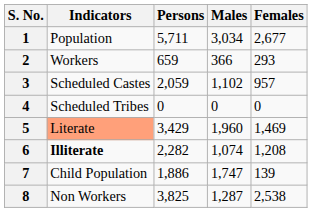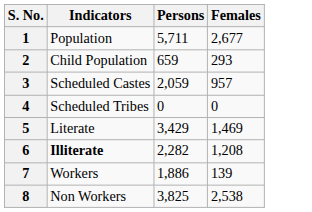 <table class="wikitable">
 <tr>
 <th>S. No.</th>
 <th>Indicators</th>
 <th>Persons</th>
-<th>Males</th>
 <th>Females</th>
 </tr>
 <tr>
 <th><strong>1</strong></th>
 <td>Population</td>
 <td>5,711</td>
-<td>3,034</td>
 <td>2,677</td>
 </tr>
 <tr>
 <th><strong>2</strong></th>
-<td>Workers</td>
+<td>Child Population</td>
 <td>659</td>
-<td>366</td>
 <td>293</td>
 </tr>
 <tr>
 <th><strong>3</strong></th>
 <td>Scheduled Castes</td>
 <td>2,059</td>
-<td>1,102</td>
 <td>957</td>
 </tr>
 <tr>
 <th><strong>4</strong></th>
 <td>Scheduled Tribes</td>
 <td>0</td>
 <td>0</td>
-<td>0</td>
 </tr>
 <tr>
 <th><strong>5</strong></th>
-<td style="background: lightsalmon;">Literate</td>
+<td>Literate</td>
 <td>3,429</td>
-<td>1,960</td>
 <td>1,469</td>
 </tr>
 <tr>
 <th><strong>6</strong></th>
 <td><strong>Illiterate</strong></td>
 <td>2,282</td>
-<td>1,074</td>
 <td>1,208</td>
 </tr>
 <tr>
 <th><strong>7</strong></th>
-<td>Child Population</td>
+<td>Workers</td>
 <td>1,886</td>
-<td>1,747</td>
 <td>139</td>
 </tr>
 <tr>
 <th><strong>8</strong></th>
 <td>Non Workers</td>
 <td>3,825</td>
-<td>1,287</td>
 <td>2,538</td>
 </tr>
 </table>
